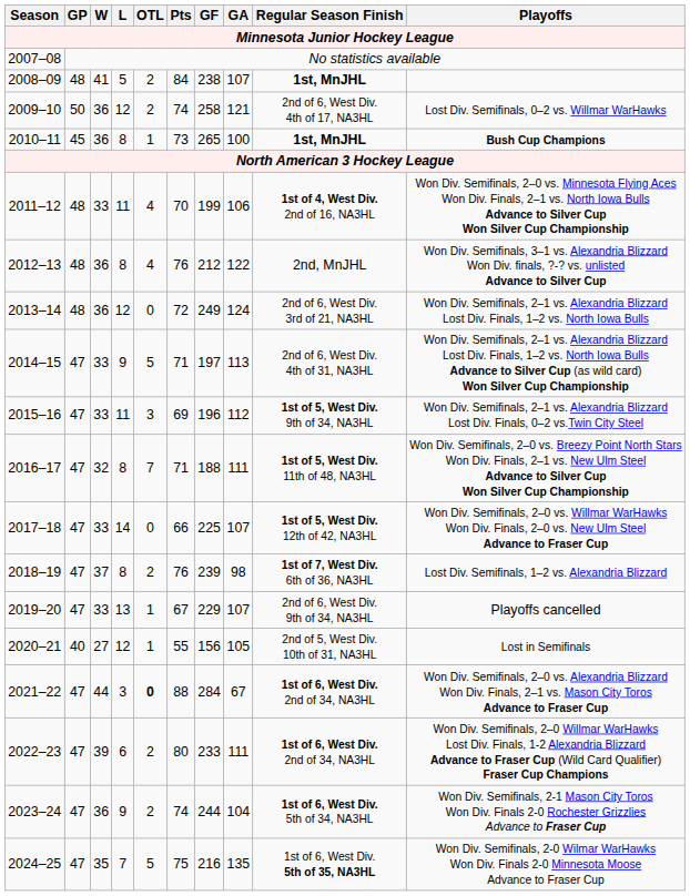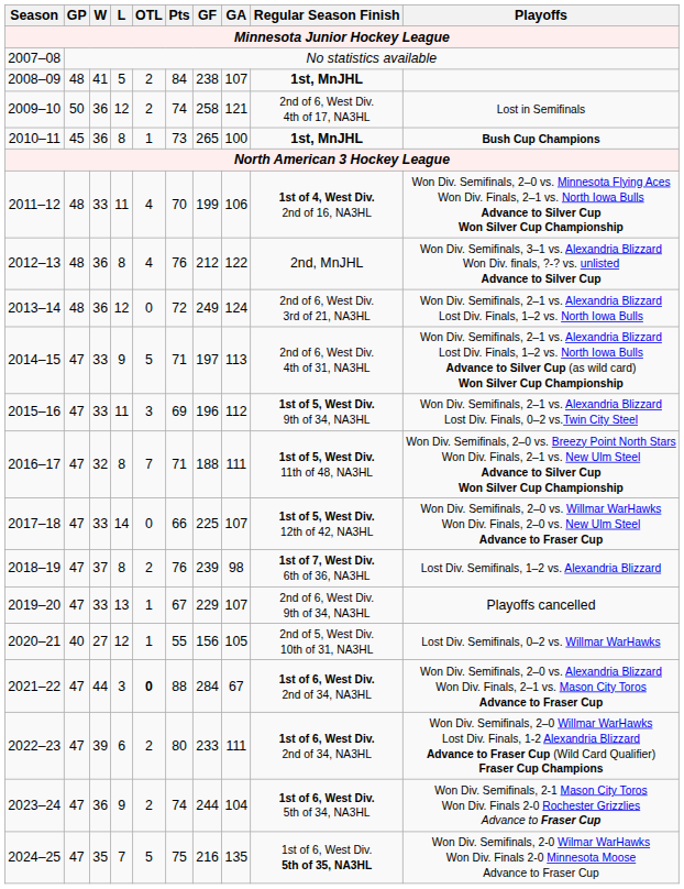 <table class="wikitable" style="text-align:center">
 <tr>
 <th>Season</th>
 <th>GP</th>
 <th>W</th>
 <th>L</th>
 <th>OTL</th>
 <th>Pts</th>
 <th>GF</th>
 <th>GA</th>
 <th>Regular Season Finish</th>
 <th>Playoffs</th>
 </tr>
 <tr bgcolor="#ffeeee">
 <td colspan="12"><strong><em>Minnesota Junior Hockey League</em></strong></td>
 </tr>
 <tr>
 <td>2007–08</td>
 <td colspan=9><em>No statistics available</em></td>
 </tr>
 <tr>
 <td>2008–09</td>
 <td>48</td>
 <td>41</td>
 <td>5</td>
 <td>2</td>
 <td>84</td>
 <td>238</td>
 <td>107</td>
 <td><strong>1st, MnJHL</strong></td>
 <td></td>
 </tr>
 <tr>
 <td>2009–10</td>
 <td>50</td>
 <td>36</td>
 <td>12</td>
 <td>2</td>
 <td>74</td>
 <td>258</td>
 <td>121</td>
 <td><small>2nd of 6, West Div.<br>4th of 17, NA3HL</small></td>
-<td><small>Lost Div. Semifinals, 0–2 vs. <a href='#'>Willmar WarHawks</a></small></td>
+<td><small>Lost in Semifinals</small></td>
 </tr>
 <tr>
 <td>2010–11</td>
 <td>45</td>
 <td>36</td>
 <td>8</td>
 <td>1</td>
 <td>73</td>
 <td>265</td>
 <td>100</td>
 <td><strong>1st, MnJHL</strong></td>
 <td><small><strong>Bush Cup Champions</strong></small></td>
 </tr>
 <tr bgcolor="#ffeeee">
 <td colspan="12"><strong><em>North American 3 Hockey League</em></strong></td>
 </tr>
 <tr>
 <td>2011–12</td>
 <td>48</td>
 <td>33</td>
 <td>11</td>
 <td>4</td>
 <td>70</td>
 <td>199</td>
 <td>106</td>
 <td><small><strong>1st of 4, West Div.</strong><br>2nd of 16, NA3HL</small></td>
 <td><small>Won Div. Semifinals, 2–0 vs. <a href='#'>Minnesota Flying Aces</a><br>Won Div. Finals, 2–1 vs. <a href='#'>North Iowa Bulls</a><br><strong>Advance to Silver Cup</strong> <br><strong>Won Silver Cup Championship</strong> </small></td>
 </tr>
 <tr>
 <td>2012–13</td>
 <td>48</td>
 <td>36</td>
 <td>8</td>
 <td>4</td>
 <td>76</td>
 <td>212</td>
 <td>122</td>
 <td>2nd, MnJHL</td>
 <td><small>Won Div. Semifinals, 3–1 vs. <a href='#'>Alexandria Blizzard</a><br>Won Div. finals, ?-? vs. <a href='#'>unlisted</a><br><strong>Advance to Silver Cup</strong></small></td>
 </tr>
 <tr>
 <td>2013–14</td>
 <td>48</td>
 <td>36</td>
 <td>12</td>
 <td>0</td>
 <td>72</td>
 <td>249</td>
 <td>124</td>
 <td><small>2nd of 6, West Div.<br>3rd of 21, NA3HL</small></td>
 <td><small>Won Div. Semifinals, 2–1 vs. <a href='#'>Alexandria Blizzard</a><br>Lost Div. Finals, 1–2 vs. <a href='#'>North Iowa Bulls</a></small></td>
 </tr>
 <tr>
 <td>2014–15</td>
 <td>47</td>
 <td>33</td>
 <td>9</td>
 <td>5</td>
 <td>71</td>
 <td>197</td>
 <td>113</td>
 <td><small>2nd of 6, West Div.<br>4th of 31, NA3HL</small></td>
 <td><small>Won Div. Semifinals, 2–1 vs. <a href='#'>Alexandria Blizzard</a><br>Lost Div. Finals, 1–2 vs. <a href='#'>North Iowa Bulls</a><br><strong>Advance to Silver Cup</strong> (as wild card)<br><strong>Won Silver Cup Championship</strong></small></td>
 </tr>
 <tr>
 <td>2015–16</td>
 <td>47</td>
 <td>33</td>
 <td>11</td>
 <td>3</td>
 <td>69</td>
 <td>196</td>
 <td>112</td>
 <td><small><strong>1st of 5, West Div.</strong><br>9th of 34, NA3HL</small></td>
 <td><small>Won Div. Semifinals, 2–1 vs. <a href='#'>Alexandria Blizzard</a><br>Lost Div. Finals, 0–2 vs.<a href='#'>Twin City Steel</a></small></td>
 </tr>
 <tr>
 <td>2016–17</td>
 <td>47</td>
 <td>32</td>
 <td>8</td>
 <td>7</td>
 <td>71</td>
 <td>188</td>
 <td>111</td>
 <td><small><strong>1st of 5, West Div.</strong><br>11th of 48, NA3HL</small></td>
 <td><small>Won Div. Semifinals, 2–0 vs. <a href='#'>Breezy Point North Stars</a><br>Won Div. Finals, 2–1 vs. <a href='#'>New Ulm Steel</a><br><strong>Advance to Silver Cup</strong><br><strong>Won Silver Cup Championship</strong></small></td>
 </tr>
 <tr>
 <td>2017–18</td>
 <td>47</td>
 <td>33</td>
 <td>14</td>
 <td>0</td>
 <td>66</td>
 <td>225</td>
 <td>107</td>
 <td><small><strong>1st of 5, West Div.</strong><br>12th of 42, NA3HL</small></td>
 <td><small>Won Div. Semifinals, 2–0 vs. <a href='#'>Willmar WarHawks</a><br>Won Div. Finals, 2–0 vs. <a href='#'>New Ulm Steel</a><br><strong>Advance to Fraser Cup</strong></small></td>
 </tr>
 <tr>
 <td>2018–19</td>
 <td>47</td>
 <td>37</td>
 <td>8</td>
 <td>2</td>
 <td>76</td>
 <td>239</td>
 <td>98</td>
 <td><small><strong>1st of 7, West Div.</strong><br>6th of 36, NA3HL</small></td>
 <td><small>Lost Div. Semifinals, 1–2 vs. <a href='#'>Alexandria Blizzard</a></small></td>
 </tr>
 <tr>
 <td>2019–20</td>
 <td>47</td>
 <td>33</td>
 <td>13</td>
 <td>1</td>
 <td>67</td>
 <td>229</td>
 <td>107</td>
 <td><small>2nd of 6, West Div.<br>9th of 34, NA3HL</small></td>
 <td>Playoffs cancelled</td>
 </tr>
 <tr>
 <td>2020–21</td>
 <td>40</td>
 <td>27</td>
 <td>12</td>
 <td>1</td>
 <td>55</td>
 <td>156</td>
 <td>105</td>
 <td><small>2nd of 5, West Div.<br>10th of 31, NA3HL</small></td>
-<td><small>Lost in Semifinals</small></td>
+<td><small>Lost Div. Semifinals, 0–2 vs. <a href='#'>Willmar WarHawks</a></small></td>
 </tr>
 <tr>
 <td>2021–22</td>
 <td>47</td>
 <td>44</td>
 <td>3</td>
 <td><strong>0</strong></td>
 <td>88</td>
 <td>284</td>
 <td>67</td>
 <td><small><strong>1st of 6, West Div.</strong><br>2nd of 34, NA3HL</small></td>
 <td><small>Won Div. Semifinals, 2–0 vs. <a href='#'>Alexandria Blizzard</a><br>Won Div. Finals, 2–1 vs. <a href='#'>Mason City Toros</a><br><strong>Advance to Fraser Cup</strong></small></td>
 </tr>
 <tr>
 <td>2022–23</td>
 <td>47</td>
 <td>39</td>
 <td>6</td>
 <td>2</td>
 <td>80</td>
 <td>233</td>
 <td>111</td>
 <td><small><strong>1st of 6, West Div.</strong><br>2nd of 34, NA3HL</small></td>
 <td><small>Won Div. Semifinals, 2–0 <a href='#'>Willmar WarHawks</a><br>Lost Div. Finals, 1-2  <a href='#'>Alexandria Blizzard</a><br><strong>Advance to Fraser Cup</strong> (Wild Card Qualifier)<br><strong>Fraser Cup Champions</strong></small></td>
 </tr>
 <tr>
 <td>2023–24</td>
 <td>47</td>
 <td>36</td>
 <td>9</td>
 <td>2</td>
 <td>74</td>
 <td>244</td>
 <td>104</td>
 <td><small><strong>1st of 6, West Div.</strong><br>5th of 34, NA3HL</small></td>
 <td><small>Won Div. Semifinals, 2-1 <a href='#'>Mason City Toros</a><br>Won Div. Finals 2-0 <a href='#'>Rochester Grizzlies</a><br><em>Advance to <strong>Fraser Cup<strong><em></small></td>
 </tr>
 <tr>
 <td>2024–25</td>
 <td>47</td>
 <td>35</td>
 <td>7</td>
 <td>5</td>
 <td>75</td>
 <td>216</td>
 <td>135</td>
 <td><small></strong>1st of 6, West Div.<strong><br>5th of 35, NA3HL</small></td>
 <td><small>Won Div. Semifinals, 2-0 <a href='#'>Wilmar WarHawks</a><br>Won Div. Finals 2-0 <a href='#'>Minnesota Moose</a><br></em>Advance to </strong>Fraser Cup</em></strong></small></td>
 </tr>
 </table>
